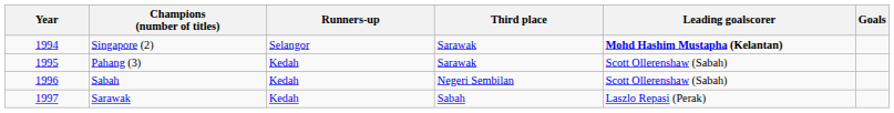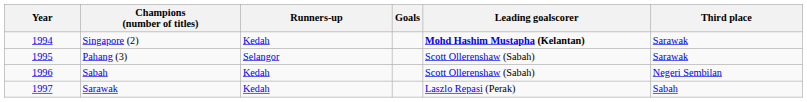 <table class="wikitable">
 <tr>
 <th style="width:9%;">Year</th>
 <th style="width:19%;">Champions<br>(number of titles)</th>
 <th style="width:18%;">Runners-up</th>
+<th style="width:1%;">Goals</th>
+<th style="width:27%;">Leading goalscorer</th>
 <th style="width:18%;">Third place</th>
-<th style="width:27%;">Leading goalscorer</th>
-<th style="width:1%;">Goals</th>
 </tr>
 <tr>
 <td align=center><a href='#'>1994</a></td>
 <td><a href='#'>Singapore</a> (2)</td>
-<td><a href='#'>Selangor</a></td>
+<td><a href='#'>Kedah</a></td>
+<td></td>
+<td><strong><a href='#'>Mohd Hashim Mustapha</a> (Kelantan)</strong></td>
 <td><a href='#'>Sarawak</a></td>
-<td><strong><a href='#'>Mohd Hashim Mustapha</a> (Kelantan)</strong></td>
-<td></td>
 </tr>
 <tr>
 <td align=center><a href='#'>1995</a></td>
 <td><a href='#'>Pahang</a> (3)</td>
-<td><a href='#'>Kedah</a></td>
+<td><a href='#'>Selangor</a></td>
+<td></td>
+<td><a href='#'>Scott Ollerenshaw</a> (Sabah)</td>
 <td><a href='#'>Sarawak</a></td>
-<td><a href='#'>Scott Ollerenshaw</a> (Sabah)</td>
-<td></td>
 </tr>
 <tr>
 <td align=center><a href='#'>1996</a></td>
 <td><a href='#'>Sabah</a></td>
 <td><a href='#'>Kedah</a></td>
+<td></td>
+<td><a href='#'>Scott Ollerenshaw</a> (Sabah)</td>
 <td><a href='#'>Negeri Sembilan</a></td>
-<td><a href='#'>Scott Ollerenshaw</a> (Sabah)</td>
-<td></td>
 </tr>
 <tr>
 <td align=center><a href='#'>1997</a></td>
 <td><a href='#'>Sarawak</a></td>
 <td><a href='#'>Kedah</a></td>
+<td></td>
+<td><a href='#'>Laszlo Repasi</a> (Perak)</td>
 <td><a href='#'>Sabah</a></td>
-<td><a href='#'>Laszlo Repasi</a> (Perak)</td>
-<td></td>
 </tr>
 </table>
